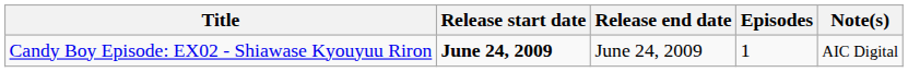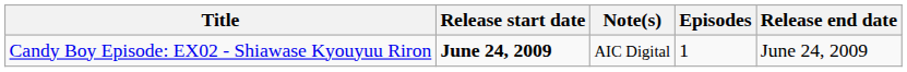 <table class="wikitable sortable">
 <tr>
 <th>Title</th>
 <th>Release start date</th>
+<th>Note(s)</th>
+<th>Episodes</th>
 <th>Release end date</th>
-<th>Episodes</th>
-<th>Note(s)</th>
 </tr>
 <tr>
 <td><a href='#'>Candy Boy Episode: EX02 - Shiawase Kyouyuu Riron</a></td>
 <td><strong>June 24, 2009</strong></td>
+<td><small>AIC Digital</small></td>
+<td>1</td>
 <td>June 24, 2009</td>
-<td>1</td>
-<td><small>AIC Digital</small></td>
 </tr>
 </table>
